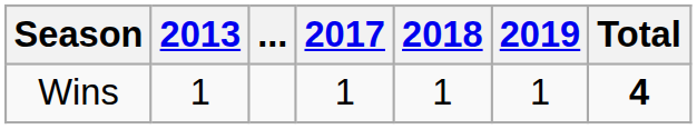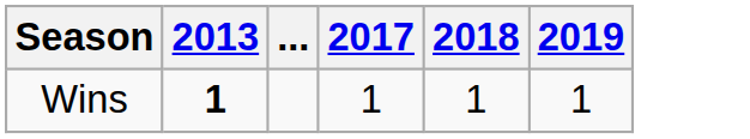 <table class=wikitable style=font-size:97%>
 <tr>
 <th>Season</th>
 <th><a href='#'>2013</a></th>
 <th>...</th>
 <th><a href='#'>2017</a></th>
 <th><a href='#'>2018</a></th>
 <th><a href='#'>2019</a></th>
-<th>Total</th>
 </tr>
 <tr align="center">
 <td>Wins</td>
-<td>1</td>
+<td><strong>1</strong></td>
 <td></td>
 <td>1</td>
 <td>1</td>
 <td>1</td>
-<td><strong>4</strong></td>
 </tr>
 </table>
